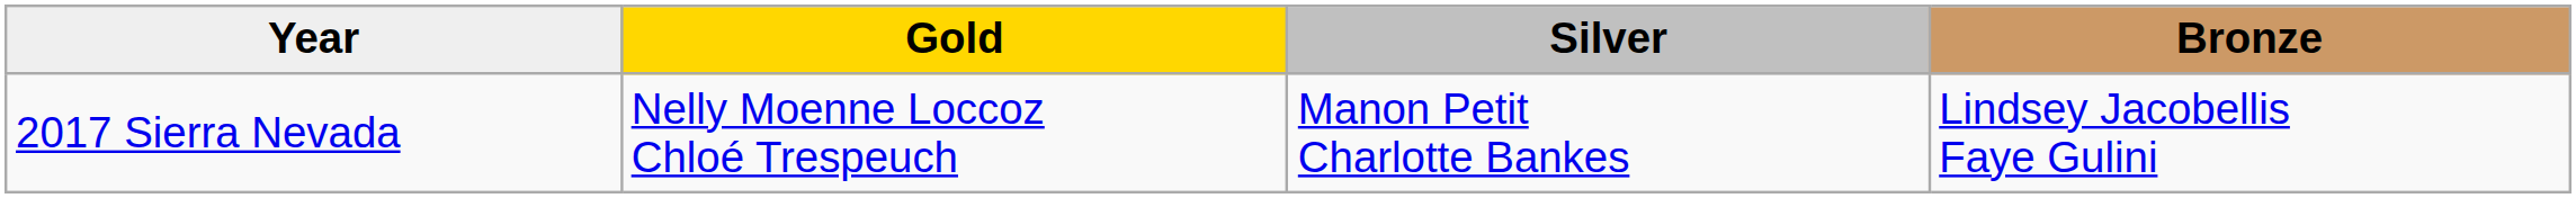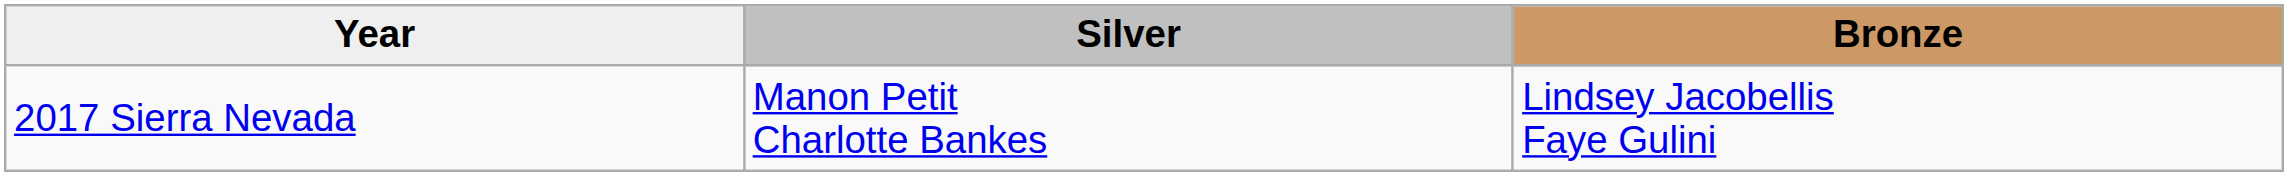 <table class="wikitable sortable" style="width:950px;">
 <tr>
 <th style="width:24%; background:#efefef;">Year</th>
-<th style="width:26%; background:gold">Gold</th>
 <th style="width:25%; background:silver">Silver</th>
 <th style="width:25%; background:#CC9966">Bronze</th>
 </tr>
 <tr>
 <td><a href='#'>2017 Sierra Nevada</a></td>
-<td><a href='#'>Nelly Moenne Loccoz</a><br><a href='#'>Chloé Trespeuch</a><br></td>
 <td><a href='#'>Manon Petit</a><br><a href='#'>Charlotte Bankes</a><br></td>
 <td><a href='#'>Lindsey Jacobellis</a><br><a href='#'>Faye Gulini</a><br></td>
 </tr>
 </table>
